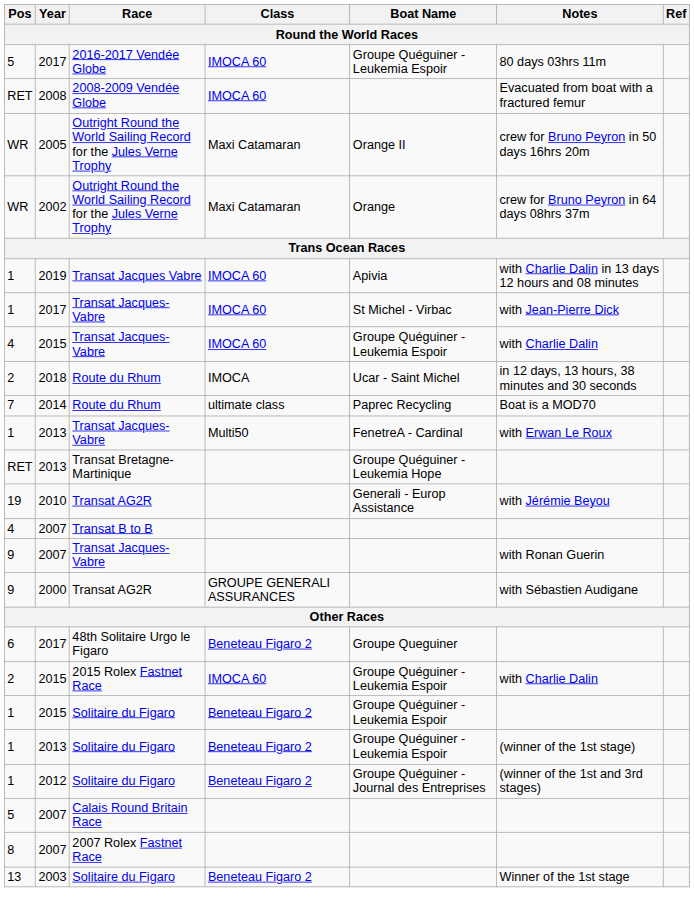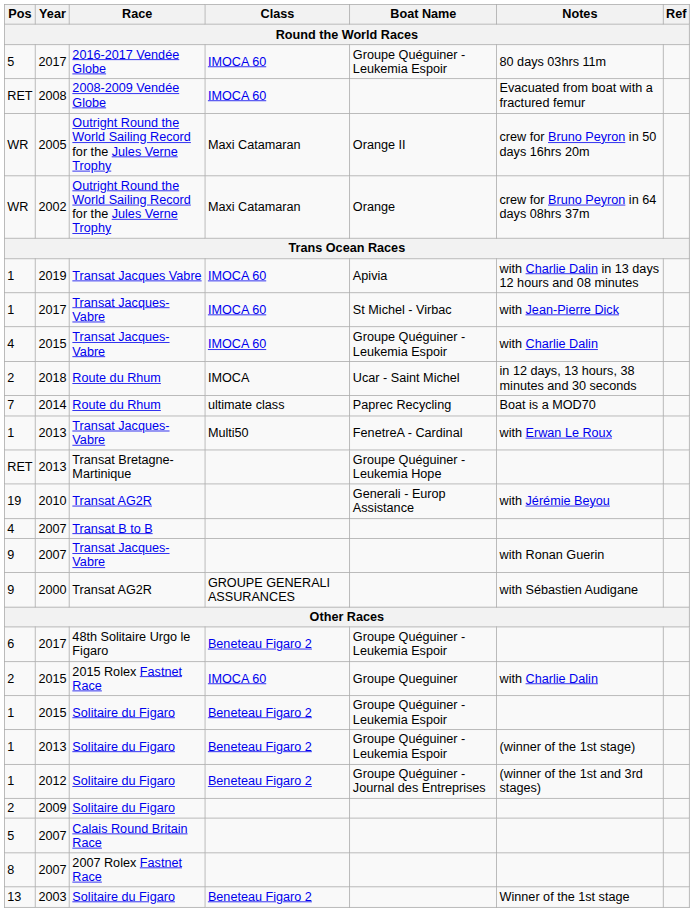 <table class="wikitable sortable">
 <tr>
 <th>Pos</th>
 <th>Year</th>
 <th>Race</th>
 <th>Class</th>
 <th>Boat Name</th>
 <th>Notes</th>
 <th>Ref</th>
 </tr>
 <tr>
 <th colspan = 7>Round the World Races</th>
 </tr>
 <tr>
 <td>5</td>
 <td>2017</td>
 <td><a href='#'>2016-2017 Vendée Globe</a></td>
 <td><a href='#'>IMOCA 60</a></td>
 <td>Groupe Quéguiner - Leukemia Espoir</td>
 <td>80 days 03hrs 11m</td>
 <td></td>
 </tr>
 <tr>
 <td>RET</td>
 <td>2008</td>
 <td><a href='#'>2008-2009 Vendée Globe</a></td>
 <td><a href='#'>IMOCA 60</a></td>
 <td></td>
 <td>Evacuated from boat with a fractured femur</td>
 <td></td>
 </tr>
 <tr>
 <td>WR</td>
 <td>2005</td>
 <td><a href='#'>Outright Round the World Sailing Record</a><br>for the <a href='#'>Jules Verne Trophy</a></td>
 <td>Maxi Catamaran</td>
 <td>Orange II</td>
 <td>crew for <a href='#'>Bruno Peyron</a> in 50 days 16hrs 20m</td>
 <td></td>
 </tr>
 <tr>
 <td>WR</td>
 <td>2002</td>
 <td><a href='#'>Outright Round the World Sailing Record</a><br>for the <a href='#'>Jules Verne Trophy</a></td>
 <td>Maxi Catamaran</td>
 <td>Orange</td>
 <td>crew for <a href='#'>Bruno Peyron</a> in 64 days 08hrs 37m</td>
 <td></td>
 </tr>
 <tr>
 <th colspan = 7>Trans Ocean Races</th>
 </tr>
 <tr>
 <td>1</td>
 <td>2019</td>
 <td><a href='#'>Transat Jacques Vabre</a></td>
 <td><a href='#'>IMOCA 60</a></td>
 <td>Apivia</td>
 <td>with <a href='#'>Charlie Dalin</a> in 13 days 12 hours and 08 minutes</td>
 <td></td>
 </tr>
 <tr>
 <td>1</td>
 <td>2017</td>
 <td><a href='#'>Transat Jacques-Vabre</a></td>
 <td><a href='#'>IMOCA 60</a></td>
 <td>St Michel - Virbac</td>
 <td>with <a href='#'>Jean-Pierre Dick</a></td>
 <td></td>
 </tr>
 <tr>
 <td>4</td>
 <td>2015</td>
 <td><a href='#'>Transat Jacques-Vabre</a></td>
 <td><a href='#'>IMOCA 60</a></td>
 <td>Groupe Quéguiner - Leukemia Espoir</td>
 <td>with <a href='#'>Charlie Dalin</a></td>
 <td></td>
 </tr>
 <tr>
 <td>2</td>
 <td>2018</td>
 <td><a href='#'>Route du Rhum</a></td>
 <td>IMOCA</td>
 <td>Ucar - Saint Michel</td>
 <td>in 12 days, 13 hours, 38 minutes and 30 seconds</td>
 <td></td>
 </tr>
 <tr>
 <td>7</td>
 <td>2014</td>
 <td><a href='#'>Route du Rhum</a></td>
 <td>ultimate class</td>
 <td>Paprec Recycling</td>
 <td>Boat is a MOD70</td>
 <td></td>
 </tr>
 <tr>
 <td>1</td>
 <td>2013</td>
 <td><a href='#'>Transat Jacques-Vabre</a></td>
 <td>Multi50</td>
 <td>FenetreA - Cardinal</td>
 <td>with <a href='#'>Erwan Le Roux</a></td>
 <td></td>
 </tr>
 <tr>
 <td>RET</td>
 <td>2013</td>
 <td>Transat Bretagne-Martinique</td>
 <td></td>
 <td>Groupe Quéguiner - Leukemia Hope</td>
 <td></td>
 <td></td>
 </tr>
 <tr>
 <td>19</td>
 <td>2010</td>
 <td><a href='#'>Transat AG2R</a></td>
 <td></td>
 <td>Generali - Europ Assistance</td>
 <td>with <a href='#'>Jérémie Beyou</a></td>
 <td></td>
 </tr>
 <tr>
 <td>4</td>
 <td>2007</td>
 <td><a href='#'>Transat B to B</a></td>
 <td></td>
 <td></td>
 <td></td>
 <td></td>
 </tr>
 <tr>
 <td>9</td>
 <td>2007</td>
 <td><a href='#'>Transat Jacques-Vabre</a></td>
 <td></td>
 <td></td>
 <td>with Ronan Guerin</td>
 <td></td>
 </tr>
 <tr>
 <td>9</td>
 <td>2000</td>
 <td>Transat AG2R</td>
 <td>GROUPE GENERALI ASSURANCES</td>
 <td></td>
 <td>with Sébastien Audigane</td>
 <td></td>
 </tr>
 <tr>
 <th colspan = 7>Other Races</th>
 </tr>
 <tr>
 <td>6</td>
 <td>2017</td>
 <td>48th Solitaire Urgo le Figaro</td>
 <td><a href='#'>Beneteau Figaro 2</a></td>
-<td>Groupe Queguiner</td>
+<td>Groupe Quéguiner - Leukemia Espoir</td>
 <td></td>
 <td></td>
 </tr>
 <tr>
 <td>2</td>
 <td>2015</td>
 <td>2015 Rolex <a href='#'>Fastnet Race</a></td>
 <td><a href='#'>IMOCA 60</a></td>
-<td>Groupe Quéguiner - Leukemia Espoir</td>
+<td>Groupe Queguiner</td>
 <td>with <a href='#'>Charlie Dalin</a></td>
 <td></td>
 </tr>
 <tr>
 <td>1</td>
 <td>2015</td>
 <td><a href='#'>Solitaire du Figaro</a></td>
 <td><a href='#'>Beneteau Figaro 2</a></td>
 <td>Groupe Quéguiner - Leukemia Espoir</td>
 <td></td>
 <td></td>
 </tr>
 <tr>
 <td>1</td>
 <td>2013</td>
 <td><a href='#'>Solitaire du Figaro</a></td>
 <td><a href='#'>Beneteau Figaro 2</a></td>
 <td>Groupe Quéguiner - Leukemia Espoir</td>
 <td>(winner of the 1st stage)</td>
 <td></td>
 </tr>
 <tr>
 <td>1</td>
 <td>2012</td>
 <td><a href='#'>Solitaire du Figaro</a></td>
 <td><a href='#'>Beneteau Figaro 2</a></td>
 <td>Groupe Quéguiner - Journal des Entreprises</td>
 <td>(winner of the 1st and 3rd stages)</td>
 <td></td>
 </tr>
 <tr>
+<td>2</td>
+<td>2009</td>
+<td><a href='#'>Solitaire du Figaro</a></td>
+<td></td>
+<td></td>
+<td></td>
+<td></td>
+</tr>
+<tr>
 <td>5</td>
 <td>2007</td>
 <td><a href='#'>Calais Round Britain Race</a></td>
 <td></td>
 <td></td>
 <td></td>
 <td></td>
 </tr>
 <tr>
 <td>8</td>
 <td>2007</td>
 <td>2007 Rolex <a href='#'>Fastnet Race</a></td>
 <td></td>
 <td></td>
 <td></td>
 <td></td>
 </tr>
 <tr>
 <td>13</td>
 <td>2003</td>
 <td><a href='#'>Solitaire du Figaro</a></td>
 <td><a href='#'>Beneteau Figaro 2</a></td>
 <td></td>
 <td>Winner of the 1st stage</td>
 <td></td>
 </tr>
 </table>
